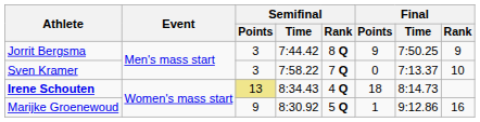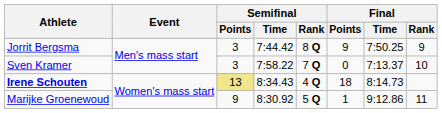 <table class="wikitable" style="font-size:90%">
 <tr>
 <th rowspan="2">Athlete</th>
 <th rowspan="2">Event</th>
 <th colspan="3">Semifinal</th>
 <th colspan="3">Final</th>
 </tr>
 <tr style="font-size:95%">
 <th>Points</th>
 <th>Time</th>
 <th>Rank</th>
 <th>Points</th>
 <th>Time</th>
 <th>Rank</th>
 </tr>
 <tr align=center>
 <td align=left><a href='#'>Jorrit Bergsma</a></td>
 <td align=left rowspan=2><a href='#'>Men's mass start</a></td>
 <td>3</td>
 <td>7:44.42</td>
 <td>8 <strong>Q</strong></td>
 <td>9</td>
 <td>7:50.25</td>
 <td>9</td>
 </tr>
 <tr align=center>
 <td align=left><a href='#'>Sven Kramer</a></td>
 <td>3</td>
 <td>7:58.22</td>
 <td>7  <strong>Q</strong></td>
 <td>0</td>
 <td>7:13.37</td>
 <td>10</td>
 </tr>
 <tr align=center>
 <td align=left><strong><a href='#'>Irene Schouten</a></strong></td>
 <td align=left rowspan=2><a href='#'>Women's mass start</a></td>
 <td style="background: khaki;">13</td>
 <td>8:34.43</td>
 <td>4  <strong>Q</strong></td>
 <td>18</td>
 <td>8:14.73</td>
 <td></td>
 </tr>
 <tr align=center>
 <td align=left><a href='#'>Marijke Groenewoud</a></td>
 <td>9</td>
 <td>8:30.92</td>
 <td>5  <strong>Q</strong></td>
 <td>1</td>
 <td>9:12.86</td>
-<td>16</td>
+<td>11</td>
 </tr>
 </table>
